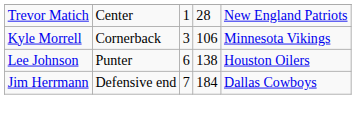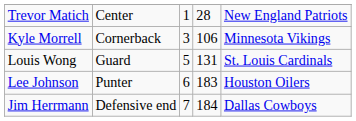 <table class="wikitable">
 <tr>
 </tr>
 <tr>
 <td><a href='#'>Trevor Matich</a></td>
 <td>Center</td>
 <td>1</td>
 <td>28</td>
 <td><a href='#'>New England Patriots</a></td>
 </tr>
 <tr>
 <td><a href='#'>Kyle Morrell</a></td>
 <td>Cornerback</td>
 <td>3</td>
 <td>106</td>
 <td><a href='#'>Minnesota Vikings</a></td>
 </tr>
 <tr>
+<td>Louis Wong</td>
+<td>Guard</td>
+<td>5</td>
+<td>131</td>
+<td><a href='#'>St. Louis Cardinals</a></td>
+</tr>
+<tr>
 <td><a href='#'>Lee Johnson</a></td>
 <td>Punter</td>
 <td>6</td>
-<td>138</td>
+<td>183</td>
 <td><a href='#'>Houston Oilers</a></td>
 </tr>
 <tr>
 <td><a href='#'>Jim Herrmann</a></td>
 <td>Defensive end</td>
 <td>7</td>
 <td>184</td>
 <td><a href='#'>Dallas Cowboys</a></td>
 </tr>
 </table>
